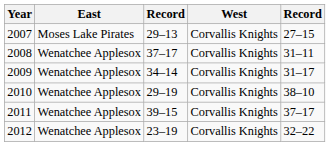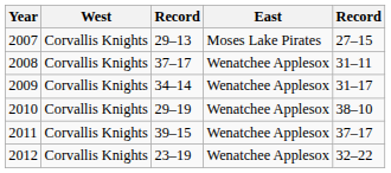 <table class="wikitable">
 <tr>
 <th>Year</th>
+<th>West</th>
+<th>Record</th>
 <th>East</th>
-<th>Record</th>
-<th>West</th>
 <th>Record</th>
 </tr>
 <tr>
 <td>2007</td>
+<td>Corvallis Knights</td>
+<td>29–13</td>
 <td>Moses Lake Pirates</td>
-<td>29–13</td>
-<td>Corvallis Knights</td>
 <td>27–15</td>
 </tr>
 <tr>
 <td>2008</td>
+<td>Corvallis Knights</td>
+<td>37–17</td>
 <td>Wenatchee Applesox</td>
-<td>37–17</td>
-<td>Corvallis Knights</td>
 <td>31–11</td>
 </tr>
 <tr>
 <td>2009</td>
+<td>Corvallis Knights</td>
+<td>34–14</td>
 <td>Wenatchee Applesox</td>
-<td>34–14</td>
-<td>Corvallis Knights</td>
 <td>31–17</td>
 </tr>
 <tr>
 <td>2010</td>
+<td>Corvallis Knights</td>
+<td>29–19</td>
 <td>Wenatchee Applesox</td>
-<td>29–19</td>
-<td>Corvallis Knights</td>
 <td>38–10</td>
 </tr>
 <tr>
 <td>2011</td>
+<td>Corvallis Knights</td>
+<td>39–15</td>
 <td>Wenatchee Applesox</td>
-<td>39–15</td>
-<td>Corvallis Knights</td>
 <td>37–17</td>
 </tr>
 <tr>
 <td>2012</td>
+<td>Corvallis Knights</td>
+<td>23–19</td>
 <td>Wenatchee Applesox</td>
-<td>23–19</td>
-<td>Corvallis Knights</td>
 <td>32–22</td>
 </tr>
 </table>
